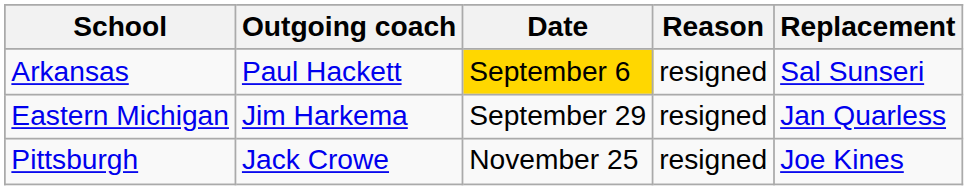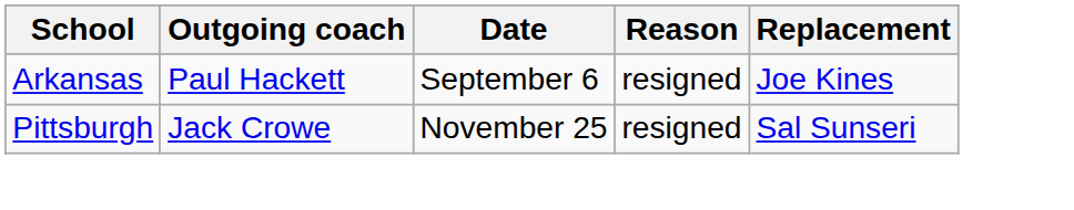 <table class="wikitable">
 <tr>
 <th>School</th>
 <th>Outgoing coach</th>
 <th>Date</th>
 <th>Reason</th>
 <th>Replacement</th>
 </tr>
 <tr>
 <td><a href='#'>Arkansas</a></td>
 <td><a href='#'>Paul Hackett</a></td>
-<td style="background: gold;">September 6</td>
+<td>September 6</td>
 <td>resigned </td>
-<td><a href='#'>Sal Sunseri</a> </td>
-</tr>
-<tr>
-<td><a href='#'>Eastern Michigan</a></td>
-<td><a href='#'>Jim Harkema</a></td>
-<td>September 29</td>
-<td>resigned </td>
-<td><a href='#'>Jan Quarless</a> </td>
+<td><a href='#'>Joe Kines</a> </td>
 </tr>
 <tr>
 <td><a href='#'>Pittsburgh</a></td>
 <td><a href='#'>Jack Crowe</a></td>
 <td>November 25</td>
 <td>resigned </td>
-<td><a href='#'>Joe Kines</a> </td>
+<td><a href='#'>Sal Sunseri</a> </td>
 </tr>
 </table>
